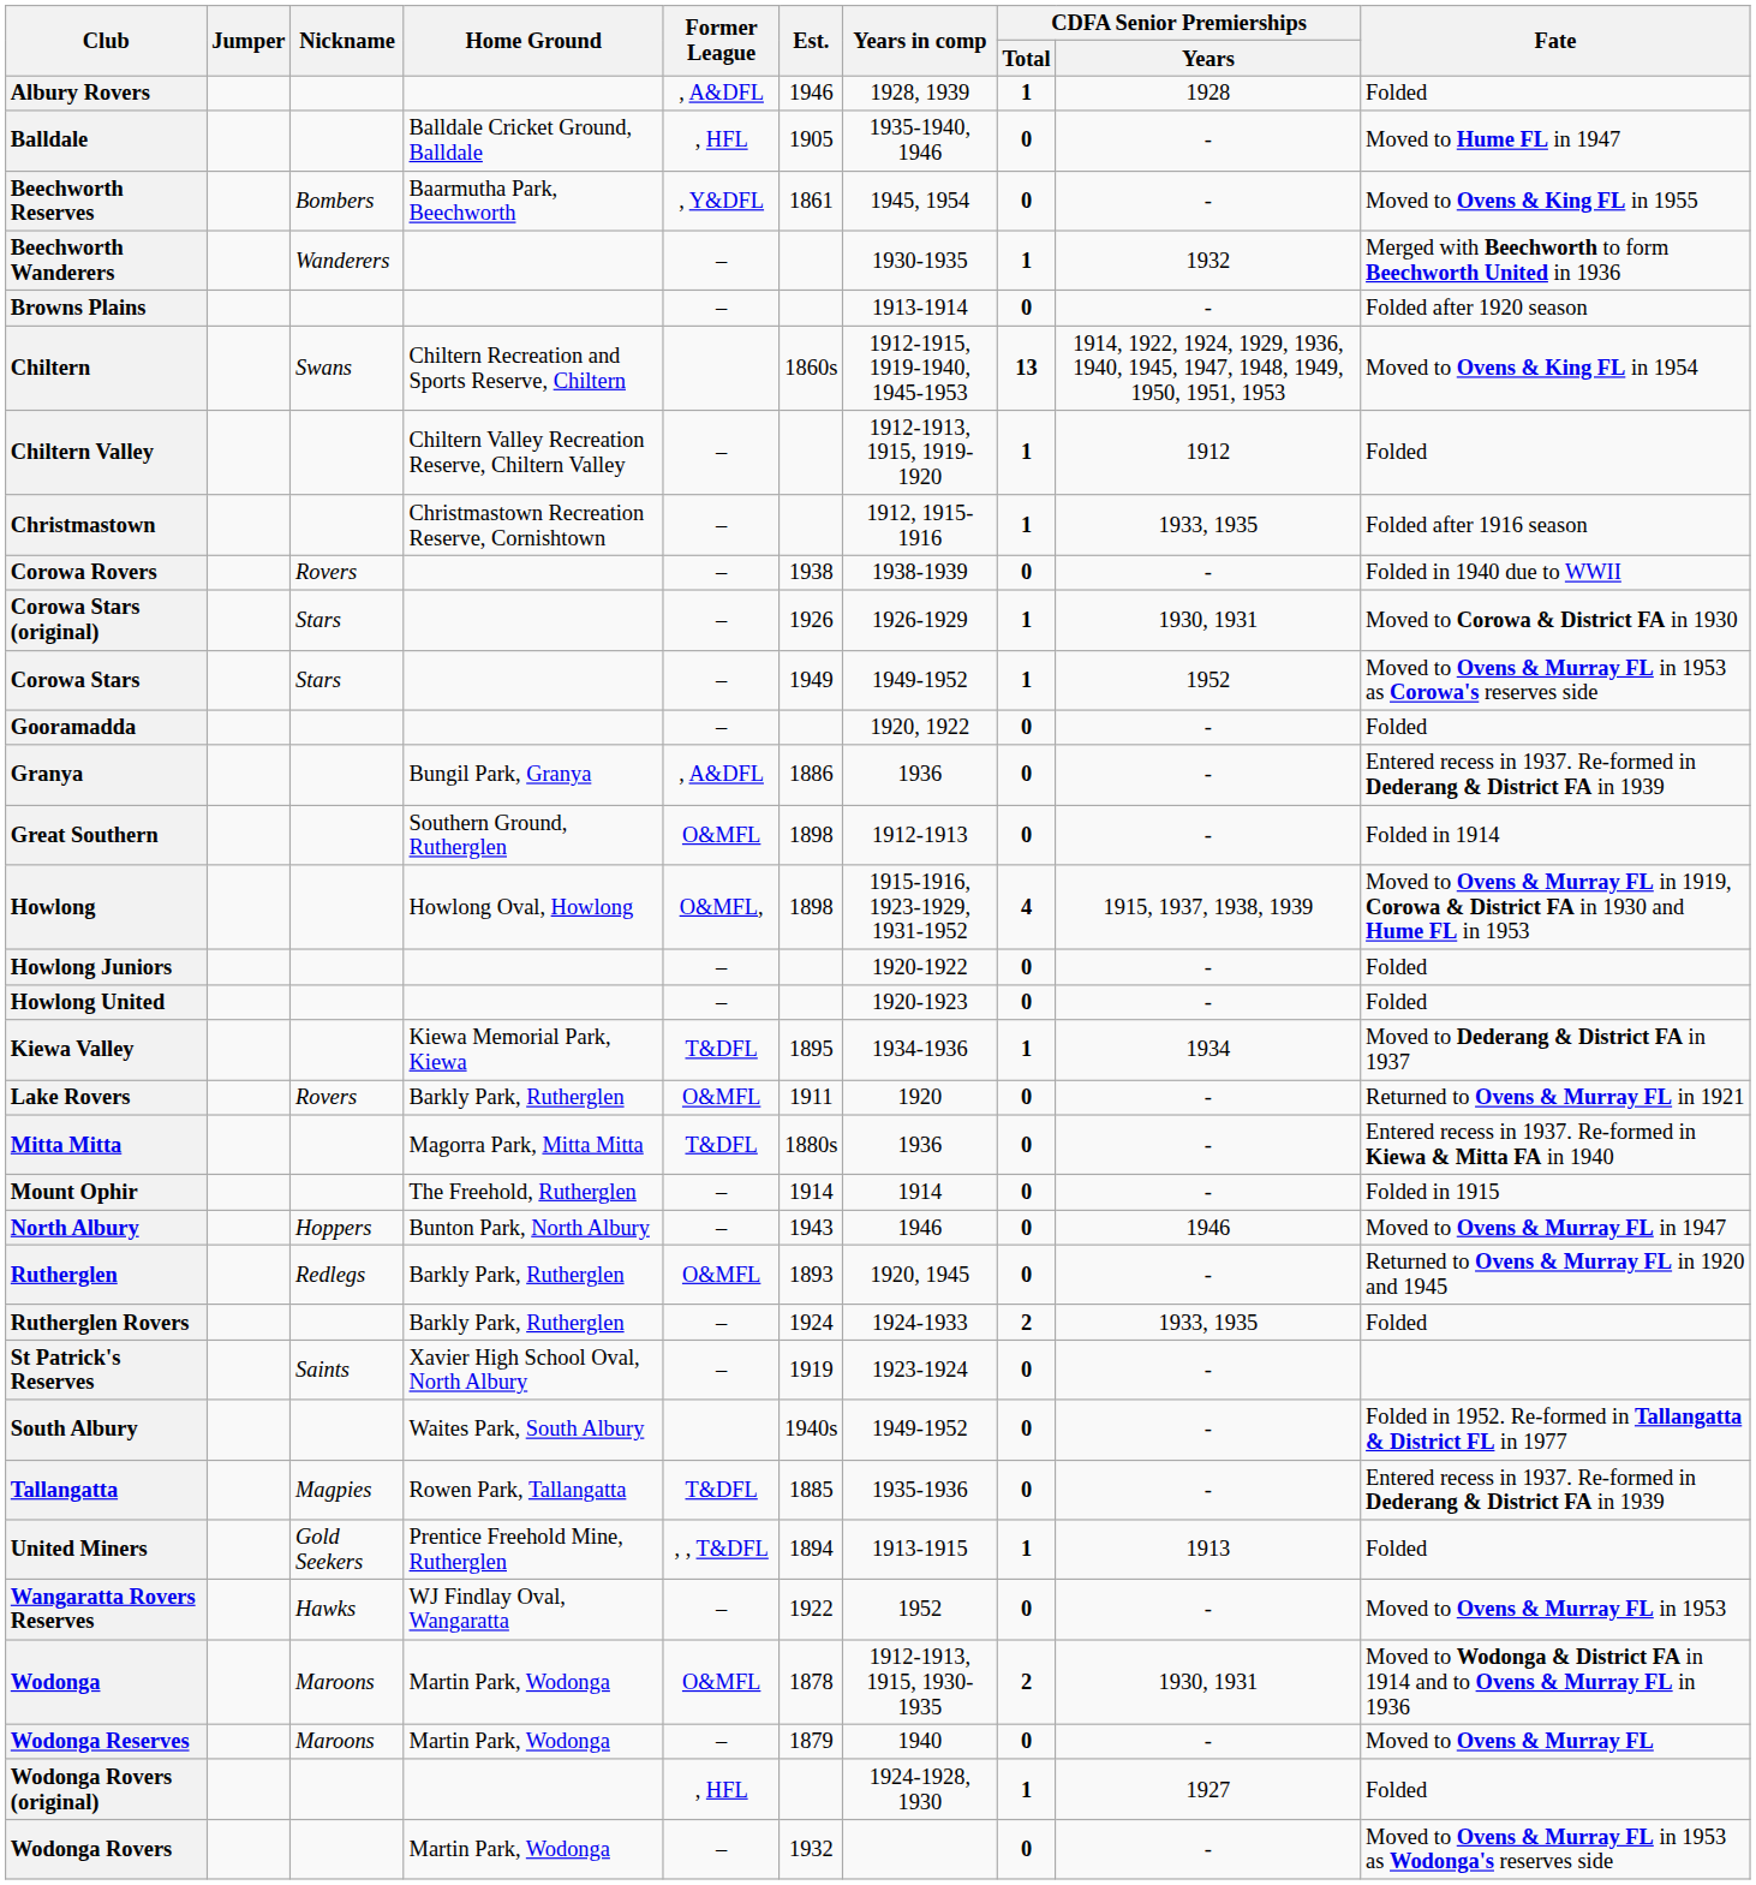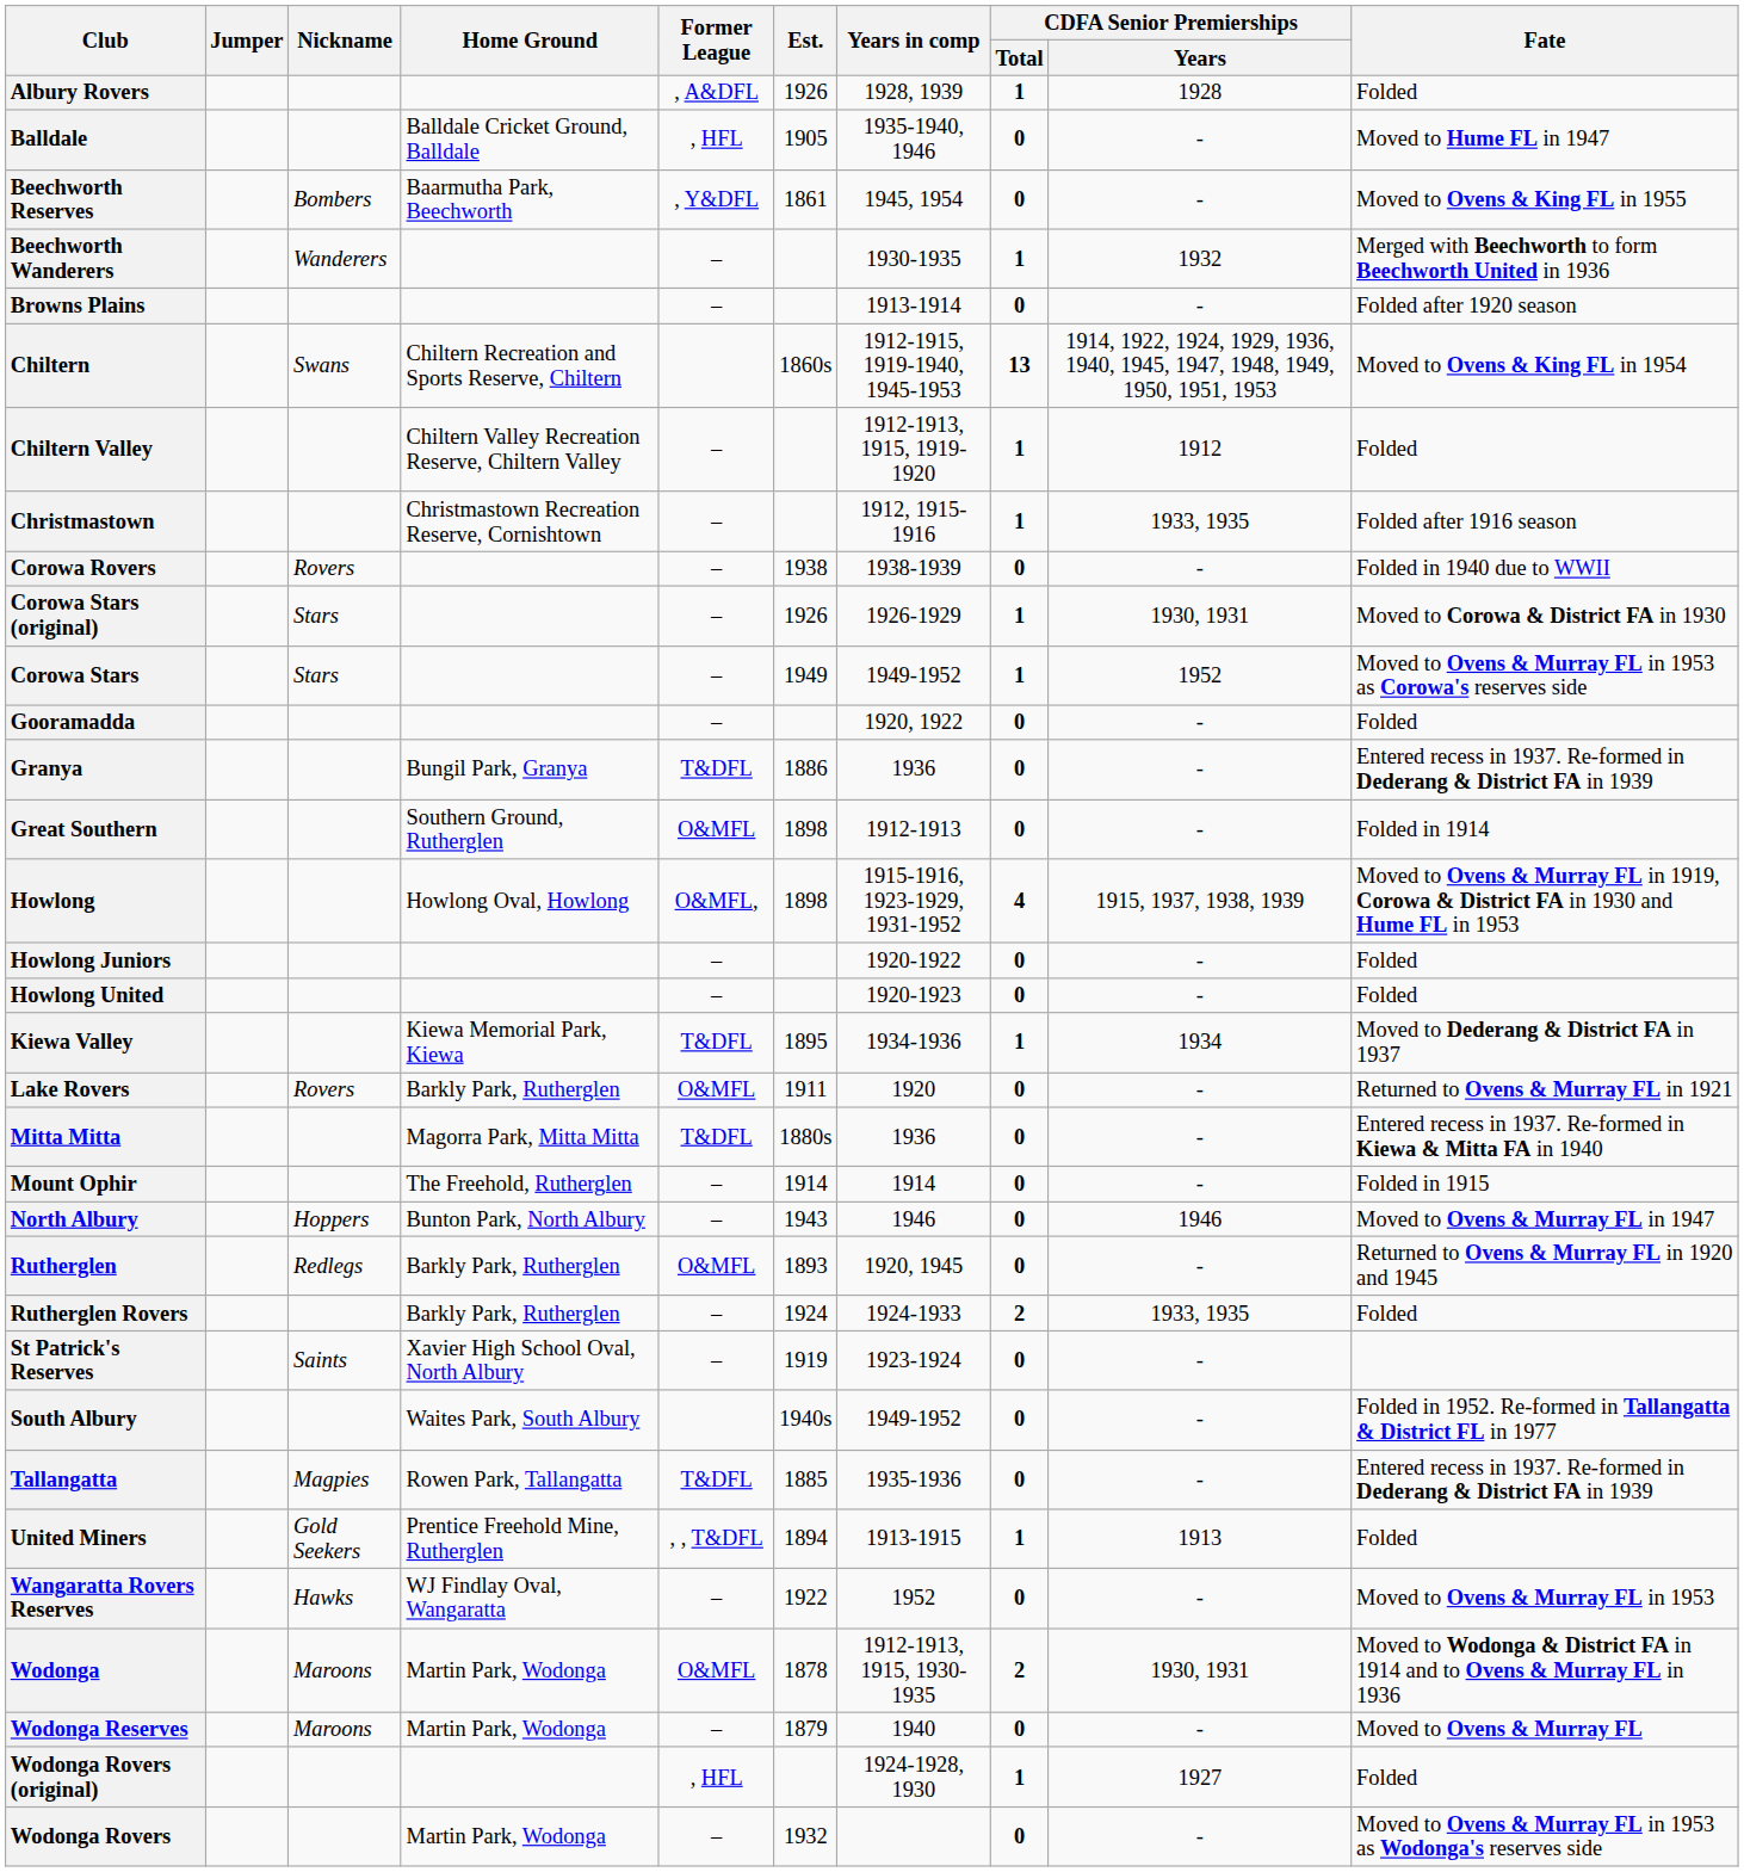 <table class="wikitable sortable" style="width:100%; text-align:center;">
 <tr>
 <th rowspan="2">Club</th>
 <th rowspan="2">Jumper</th>
 <th rowspan="2">Nickname</th>
 <th rowspan="2">Home Ground</th>
 <th rowspan="2">Former League</th>
 <th rowspan="2">Est.</th>
 <th rowspan="2">Years in comp</th>
 <th colspan="2">CDFA Senior Premierships</th>
 <th rowspan="2">Fate</th>
 </tr>
 <tr>
 <th>Total</th>
 <th>Years</th>
 </tr>
 <tr>
 <th style="text-align:left">Albury Rovers</th>
 <td></td>
 <td align="left"></td>
 <td></td>
 <td>, <a href='#'>A&DFL</a></td>
-<td>1946</td>
+<td>1926</td>
 <td>1928, 1939</td>
 <td><strong>1</strong></td>
 <td>1928</td>
 <td align="left">Folded</td>
 </tr>
 <tr>
 <th style="text-align:left">Balldale</th>
 <td></td>
 <td align="left"></td>
 <td align="left">Balldale Cricket Ground, <a href='#'>Balldale</a></td>
 <td>, <a href='#'>HFL</a></td>
 <td>1905</td>
 <td>1935-1940, 1946</td>
 <td align="center"><strong>0</strong></td>
 <td>-</td>
 <td align="left">Moved to <a href='#'><strong>Hume FL</strong></a> in 1947</td>
 </tr>
 <tr>
 <th style="text-align:left">Beechworth Reserves</th>
 <td></td>
 <td align="left"><em>Bombers</em></td>
 <td align="left">Baarmutha Park, <a href='#'>Beechworth</a></td>
 <td>, <a href='#'>Y&DFL</a></td>
 <td>1861</td>
 <td>1945, 1954</td>
 <td align="center"><strong>0</strong></td>
 <td>-</td>
 <td align="left">Moved to <strong><a href='#'>Ovens & King FL</a></strong> in 1955</td>
 </tr>
 <tr>
 <th style="text-align:left">Beechworth Wanderers</th>
 <td></td>
 <td align="left"><em>Wanderers</em></td>
 <td align="left"></td>
 <td>–</td>
 <td></td>
 <td>1930-1935</td>
 <td align="center"><strong>1</strong></td>
 <td>1932</td>
 <td align="left">Merged with <strong>Beechworth</strong> to form <strong><a href='#'>Beechworth United</a></strong> in 1936</td>
 </tr>
 <tr>
 <th style="text-align:left">Browns Plains</th>
 <td></td>
 <td align="left"></td>
 <td align="left"></td>
 <td>–</td>
 <td></td>
 <td>1913-1914</td>
 <td align="center"><strong>0</strong></td>
 <td>-</td>
 <td align="left">Folded after 1920 season</td>
 </tr>
 <tr>
 <th style="text-align:left">Chiltern</th>
 <td></td>
 <td align="left"><em>Swans</em></td>
 <td align="left">Chiltern Recreation and Sports Reserve, <a href='#'>Chiltern</a></td>
 <td></td>
 <td>1860s</td>
 <td>1912-1915, 1919-1940, 1945-1953</td>
 <td><strong>13</strong></td>
 <td>1914, 1922, 1924, 1929, 1936, 1940, 1945, 1947, 1948, 1949, 1950, 1951, 1953</td>
 <td align="left">Moved to <strong><a href='#'>Ovens & King FL</a></strong> in 1954</td>
 </tr>
 <tr>
 <th style="text-align:left">Chiltern Valley</th>
 <td></td>
 <td align="left"></td>
 <td align="left">Chiltern Valley Recreation Reserve, Chiltern Valley</td>
 <td>–</td>
 <td></td>
 <td>1912-1913, 1915, 1919-1920</td>
 <td align="center"><strong>1</strong></td>
 <td>1912</td>
 <td align="left">Folded</td>
 </tr>
 <tr>
 <th style="text-align:left">Christmastown</th>
 <td></td>
 <td align="left"></td>
 <td align="left">Christmastown Recreation Reserve, Cornishtown</td>
 <td>–</td>
 <td></td>
 <td>1912, 1915-1916</td>
 <td align="center"><strong>1</strong></td>
 <td>1933, 1935</td>
 <td align="left">Folded after 1916 season</td>
 </tr>
 <tr>
 <th style="text-align:left">Corowa Rovers</th>
 <td></td>
 <td align="left"><em>Rovers</em></td>
 <td align="left"></td>
 <td>–</td>
 <td>1938</td>
 <td>1938-1939</td>
 <td align="center"><strong>0</strong></td>
 <td>-</td>
 <td align="left">Folded in 1940 due to <a href='#'>WWII</a></td>
 </tr>
 <tr>
 <th style="text-align:left">Corowa Stars (original)</th>
 <td></td>
 <td align="left"><em>Stars</em></td>
 <td></td>
 <td>–</td>
 <td>1926</td>
 <td>1926-1929</td>
 <td><strong>1</strong></td>
 <td>1930, 1931</td>
 <td align="left">Moved to <strong>Corowa & District FA</strong> in 1930</td>
 </tr>
 <tr>
 <th style="text-align:left">Corowa Stars</th>
 <td></td>
 <td align="left"><em>Stars</em></td>
 <td align="left"></td>
 <td>–</td>
 <td>1949</td>
 <td>1949-1952</td>
 <td align="center"><strong>1</strong></td>
 <td>1952</td>
 <td align="left">Moved to <strong><a href='#'>Ovens & Murray FL</a></strong> in 1953 as <a href='#'><strong>Corowa's</strong></a> reserves side</td>
 </tr>
 <tr>
 <th style="text-align:left">Gooramadda</th>
 <td></td>
 <td align="left"></td>
 <td align="left"></td>
 <td>–</td>
 <td></td>
 <td>1920, 1922</td>
 <td align="center"><strong>0</strong></td>
 <td>-</td>
 <td align="left">Folded</td>
 </tr>
 <tr>
 <th style="text-align:left">Granya</th>
 <td></td>
 <td align="left"></td>
 <td align="left">Bungil Park, <a href='#'>Granya</a></td>
-<td>, <a href='#'>A&DFL</a></td>
+<td><a href='#'>T&DFL</a></td>
 <td>1886</td>
 <td>1936</td>
 <td align="center"><strong>0</strong></td>
 <td>-</td>
 <td align="left">Entered recess in 1937. Re-formed in <strong>Dederang & District FA</strong> in 1939</td>
 </tr>
 <tr>
 <th style="text-align:left">Great Southern</th>
 <td></td>
 <td align="left"></td>
 <td align="left">Southern Ground, <a href='#'>Rutherglen</a></td>
 <td><a href='#'>O&MFL</a></td>
 <td>1898</td>
 <td>1912-1913</td>
 <td align="center"><strong>0</strong></td>
 <td>-</td>
 <td align="left">Folded in 1914</td>
 </tr>
 <tr>
 <th style="text-align:left">Howlong</th>
 <td></td>
 <td align="left"></td>
 <td align="left">Howlong Oval, <a href='#'>Howlong</a></td>
 <td><a href='#'>O&MFL</a>, </td>
 <td>1898</td>
 <td>1915-1916, 1923-1929, 1931-1952</td>
 <td align="center"><strong>4</strong></td>
 <td>1915, 1937, 1938, 1939</td>
 <td align="left">Moved to <strong><a href='#'>Ovens & Murray FL</a></strong> in 1919, <strong>Corowa & District FA</strong> in 1930 and <a href='#'><strong>Hume FL</strong></a> in 1953</td>
 </tr>
 <tr>
 <th style="text-align:left">Howlong Juniors</th>
 <td></td>
 <td align="left"></td>
 <td align="left"></td>
 <td>–</td>
 <td></td>
 <td>1920-1922</td>
 <td align="center"><strong>0</strong></td>
 <td>-</td>
 <td align="left">Folded</td>
 </tr>
 <tr>
 <th style="text-align:left">Howlong United</th>
 <td></td>
 <td align="left"></td>
 <td align="left"></td>
 <td>–</td>
 <td></td>
 <td>1920-1923</td>
 <td align="center"><strong>0</strong></td>
 <td>-</td>
 <td align="left">Folded</td>
 </tr>
 <tr>
 <th style="text-align:left">Kiewa Valley</th>
 <td></td>
 <td></td>
 <td align="left">Kiewa Memorial Park, <a href='#'>Kiewa</a></td>
 <td><a href='#'>T&DFL</a></td>
 <td>1895</td>
 <td>1934-1936</td>
 <td align="center"><strong>1</strong></td>
 <td>1934</td>
 <td align="left">Moved to <strong>Dederang & District FA</strong> in 1937</td>
 </tr>
 <tr>
 <th style="text-align:left">Lake Rovers</th>
 <td></td>
 <td align="left"><em>Rovers</em></td>
 <td align="left">Barkly Park, <a href='#'>Rutherglen</a></td>
 <td><a href='#'>O&MFL</a></td>
 <td>1911</td>
 <td>1920</td>
 <td><strong>0</strong></td>
 <td>-</td>
 <td align="left">Returned to <strong><a href='#'>Ovens & Murray FL</a></strong> in 1921</td>
 </tr>
 <tr>
 <th style="text-align:left"><a href='#'>Mitta Mitta</a></th>
 <td></td>
 <td></td>
 <td align="left">Magorra Park, <a href='#'>Mitta Mitta</a></td>
 <td><a href='#'>T&DFL</a></td>
 <td>1880s</td>
 <td>1936</td>
 <td align="center"><strong>0</strong></td>
 <td>-</td>
 <td align="left">Entered recess in 1937. Re-formed in <strong>Kiewa & Mitta FA</strong> in 1940</td>
 </tr>
 <tr>
 <th style="text-align:left">Mount Ophir</th>
 <td></td>
 <td></td>
 <td align="left">The Freehold, <a href='#'>Rutherglen</a></td>
 <td>–</td>
 <td>1914</td>
 <td>1914</td>
 <td align="center"><strong>0</strong></td>
 <td>-</td>
 <td align="left">Folded in 1915</td>
 </tr>
 <tr>
 <th style="text-align:left"><a href='#'>North Albury</a></th>
 <td></td>
 <td align="left"><em>Hoppers</em></td>
 <td align="left">Bunton Park, <a href='#'>North Albury</a></td>
 <td>–</td>
 <td>1943</td>
 <td>1946</td>
 <td align="center"><strong>0</strong></td>
 <td>1946</td>
 <td align="left">Moved to <strong><a href='#'>Ovens & Murray FL</a></strong> in 1947</td>
 </tr>
 <tr>
 <th style="text-align:left"><a href='#'>Rutherglen</a></th>
 <td></td>
 <td align="left"><em>Redlegs</em></td>
 <td align="left">Barkly Park, <a href='#'>Rutherglen</a></td>
 <td><a href='#'>O&MFL</a></td>
 <td>1893</td>
 <td>1920, 1945</td>
 <td align="center"><strong>0</strong></td>
 <td>-</td>
 <td align="left">Returned to <strong><a href='#'>Ovens & Murray FL</a></strong> in 1920 and 1945</td>
 </tr>
 <tr>
 <th style="text-align:left">Rutherglen Rovers</th>
 <td></td>
 <td align="left"></td>
 <td align="left">Barkly Park, <a href='#'>Rutherglen</a></td>
 <td>–</td>
 <td>1924</td>
 <td>1924-1933</td>
 <td align="center"><strong>2</strong></td>
 <td>1933, 1935</td>
 <td align="left">Folded</td>
 </tr>
 <tr>
 <th style="text-align:left">St Patrick's Reserves</th>
 <td></td>
 <td align="left"><em>Saints</em></td>
 <td align="left">Xavier High School Oval, <a href='#'>North Albury</a></td>
 <td>–</td>
 <td>1919</td>
 <td>1923-1924</td>
 <td align="center"><strong>0</strong></td>
 <td>-</td>
 <td align="left"></td>
 </tr>
 <tr>
 <th style="text-align:left">South Albury</th>
 <td></td>
 <td></td>
 <td align="left">Waites Park, <a href='#'>South Albury</a></td>
 <td></td>
 <td>1940s</td>
 <td>1949-1952</td>
 <td align="center"><strong>0</strong></td>
 <td>-</td>
 <td align="left">Folded in 1952. Re-formed in <strong><a href='#'>Tallangatta & District FL</a></strong> in 1977</td>
 </tr>
 <tr>
 <th style="text-align:left"><a href='#'>Tallangatta</a></th>
 <td></td>
 <td align="left"><em>Magpies</em></td>
 <td align="left">Rowen Park, <a href='#'>Tallangatta</a></td>
 <td><a href='#'>T&DFL</a></td>
 <td>1885</td>
 <td>1935-1936</td>
 <td><strong>0</strong></td>
 <td>-</td>
 <td align="left">Entered recess in 1937. Re-formed in <strong>Dederang & District FA</strong> in 1939</td>
 </tr>
 <tr>
 <th style="text-align:left">United Miners</th>
 <td></td>
 <td align="left"><em>Gold Seekers</em></td>
 <td align="left">Prentice Freehold Mine, <a href='#'>Rutherglen</a></td>
 <td>, , <a href='#'>T&DFL</a></td>
 <td>1894</td>
 <td>1913-1915</td>
 <td align="center"><strong>1</strong></td>
 <td>1913</td>
 <td align="left">Folded</td>
 </tr>
 <tr>
 <th style="text-align:left"><a href='#'>Wangaratta Rovers</a> Reserves</th>
 <td></td>
 <td align="left"><em>Hawks</em></td>
 <td align="left">WJ Findlay Oval, <a href='#'>Wangaratta</a></td>
 <td>–</td>
 <td>1922</td>
 <td>1952</td>
 <td align="center"><strong>0</strong></td>
 <td>-</td>
 <td align="left">Moved to <strong><a href='#'>Ovens & Murray FL</a></strong> in 1953</td>
 </tr>
 <tr>
 <th style="text-align:left"><a href='#'>Wodonga</a></th>
 <td></td>
 <td align="left"><em>Maroons</em></td>
 <td align="left">Martin Park, <a href='#'>Wodonga</a></td>
 <td><a href='#'>O&MFL</a></td>
 <td>1878</td>
 <td>1912-1913, 1915, 1930-1935</td>
 <td align="center"><strong>2</strong></td>
 <td>1930, 1931</td>
 <td align="left">Moved to <strong>Wodonga & District FA</strong> in 1914 and to <strong><a href='#'>Ovens & Murray FL</a></strong> in 1936</td>
 </tr>
 <tr>
 <th style="text-align:left"><a href='#'>Wodonga Reserves</a></th>
 <td></td>
 <td align="left"><em>Maroons</em></td>
 <td align="left">Martin Park, <a href='#'>Wodonga</a></td>
 <td>–</td>
 <td>1879</td>
 <td>1940</td>
 <td align="center"><strong>0</strong></td>
 <td>-</td>
 <td align="left">Moved to <strong><a href='#'>Ovens & Murray FL</a></strong></td>
 </tr>
 <tr>
 <th style="text-align:left">Wodonga Rovers (original)</th>
 <td></td>
 <td align="left"></td>
 <td align="left"></td>
 <td>, <a href='#'>HFL</a></td>
 <td></td>
 <td>1924-1928, 1930</td>
 <td align="center"><strong>1</strong></td>
 <td>1927</td>
 <td align="left">Folded</td>
 </tr>
 <tr>
 <th style="text-align:left">Wodonga Rovers</th>
 <td></td>
 <td></td>
 <td align="left">Martin Park, <a href='#'>Wodonga</a></td>
 <td>–</td>
 <td>1932</td>
 <td></td>
 <td align="center"><strong>0</strong></td>
 <td>-</td>
 <td align="left">Moved to <strong><a href='#'>Ovens & Murray FL</a></strong> in 1953 as <a href='#'><strong>Wodonga's</strong></a> reserves side</td>
 </tr>
 </table>
